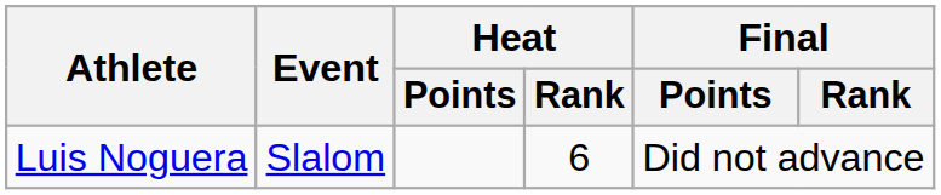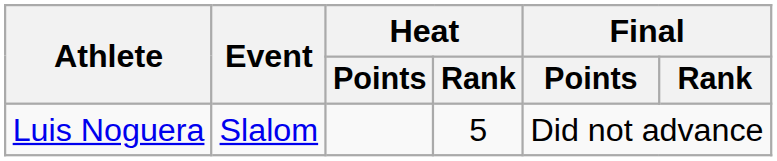 <table class=wikitable style="font-size:90%">
 <tr>
 <th rowspan="2">Athlete</th>
 <th rowspan="2">Event</th>
 <th colspan="2">Heat</th>
 <th colspan="2">Final</th>
 </tr>
 <tr style="font-size:95%">
 <th>Points</th>
 <th>Rank</th>
 <th>Points</th>
 <th>Rank</th>
 </tr>
 <tr align=center>
 <td align=left><a href='#'>Luis Noguera</a></td>
 <td align=left><a href='#'>Slalom</a></td>
 <td></td>
-<td>6</td>
+<td>5</td>
 <td colspan=2>Did not advance</td>
 </tr>
 </table>
